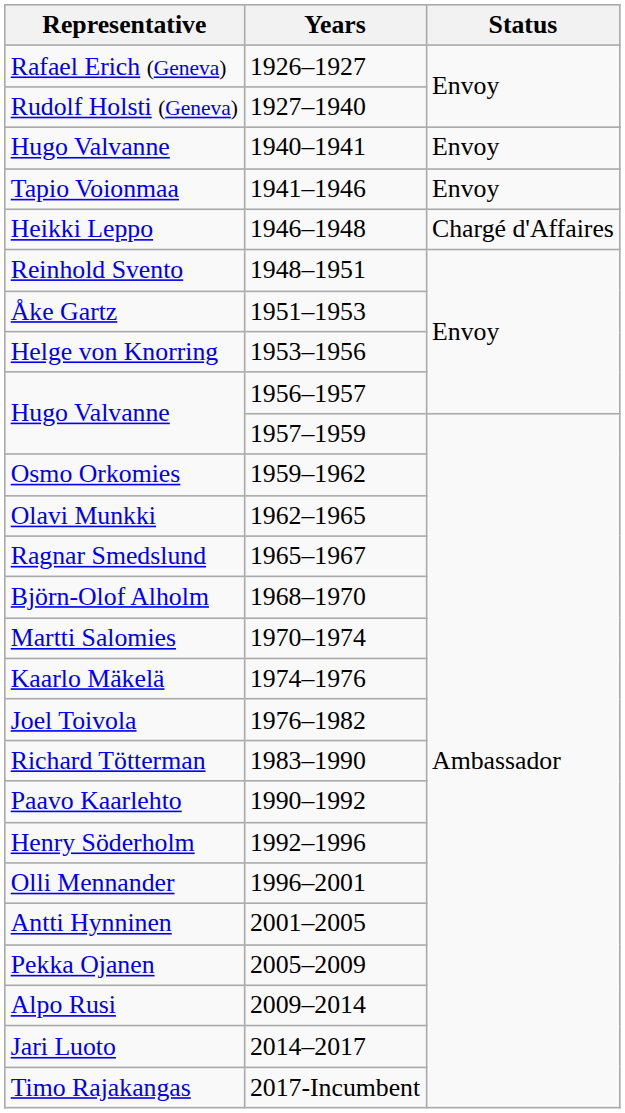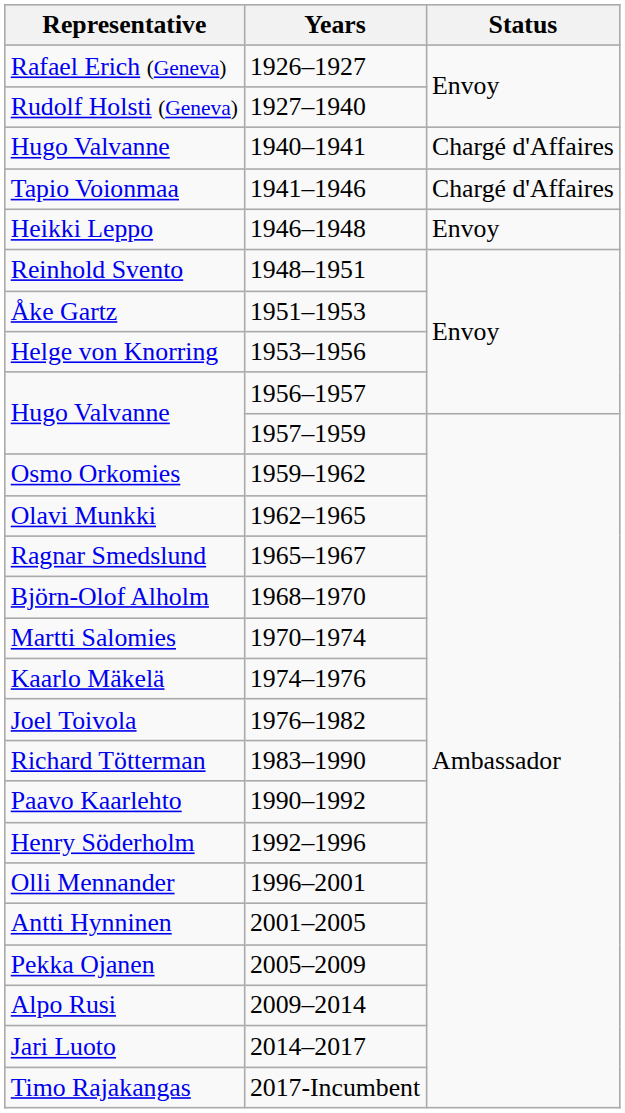 <table class="wikitable sortable">
 <tr>
 <th>Representative</th>
 <th>Years</th>
 <th>Status</th>
 </tr>
 <tr>
 <td><a href='#'>Rafael Erich</a> <small>(<a href='#'>Geneva</a>)</small></td>
 <td>1926–1927</td>
 <td rowspan="2">Envoy</td>
 </tr>
 <tr>
 <td><a href='#'>Rudolf Holsti</a> <small>(<a href='#'>Geneva</a>)</small></td>
 <td>1927–1940</td>
 </tr>
 <tr>
 <td><a href='#'>Hugo Valvanne</a></td>
 <td>1940–1941</td>
-<td>Envoy</td>
+<td>Chargé d'Affaires</td>
 </tr>
 <tr>
 <td><a href='#'>Tapio Voionmaa</a></td>
 <td>1941–1946</td>
-<td>Envoy</td>
+<td>Chargé d'Affaires</td>
 </tr>
 <tr>
 <td><a href='#'>Heikki Leppo</a></td>
 <td>1946–1948</td>
-<td>Chargé d'Affaires</td>
+<td>Envoy</td>
 </tr>
 <tr>
 <td><a href='#'>Reinhold Svento</a></td>
 <td>1948–1951</td>
 <td rowspan="4">Envoy</td>
 </tr>
 <tr>
 <td><a href='#'>Åke Gartz</a></td>
 <td>1951–1953</td>
 </tr>
 <tr>
 <td><a href='#'>Helge von Knorring</a></td>
 <td>1953–1956</td>
 </tr>
 <tr>
 <td rowspan="2"><a href='#'>Hugo Valvanne</a></td>
 <td>1956–1957</td>
 </tr>
 <tr>
 <td>1957–1959</td>
 <td rowspan="17">Ambassador</td>
 </tr>
 <tr>
 <td><a href='#'>Osmo Orkomies</a></td>
 <td>1959–1962</td>
 </tr>
 <tr>
 <td><a href='#'>Olavi Munkki</a></td>
 <td>1962–1965</td>
 </tr>
 <tr>
 <td><a href='#'>Ragnar Smedslund</a></td>
 <td>1965–1967</td>
 </tr>
 <tr>
 <td><a href='#'>Björn-Olof Alholm</a></td>
 <td>1968–1970</td>
 </tr>
 <tr>
 <td><a href='#'>Martti Salomies</a></td>
 <td>1970–1974</td>
 </tr>
 <tr>
 <td><a href='#'>Kaarlo Mäkelä</a></td>
 <td>1974–1976</td>
 </tr>
 <tr>
 <td><a href='#'>Joel Toivola</a></td>
 <td>1976–1982</td>
 </tr>
 <tr>
 <td><a href='#'>Richard Tötterman</a></td>
 <td>1983–1990</td>
 </tr>
 <tr>
 <td><a href='#'>Paavo Kaarlehto</a></td>
 <td>1990–1992</td>
 </tr>
 <tr>
 <td><a href='#'>Henry Söderholm</a></td>
 <td>1992–1996</td>
 </tr>
 <tr>
 <td><a href='#'>Olli Mennander</a></td>
 <td>1996–2001</td>
 </tr>
 <tr>
 <td><a href='#'>Antti Hynninen</a></td>
 <td>2001–2005</td>
 </tr>
 <tr>
 <td><a href='#'>Pekka Ojanen</a></td>
 <td>2005–2009</td>
 </tr>
 <tr>
 <td><a href='#'>Alpo Rusi</a></td>
 <td>2009–2014</td>
 </tr>
 <tr>
 <td><a href='#'>Jari Luoto</a></td>
 <td>2014–2017</td>
 </tr>
 <tr>
 <td><a href='#'>Timo Rajakangas</a></td>
 <td>2017-Incumbent</td>
 </tr>
 </table>
